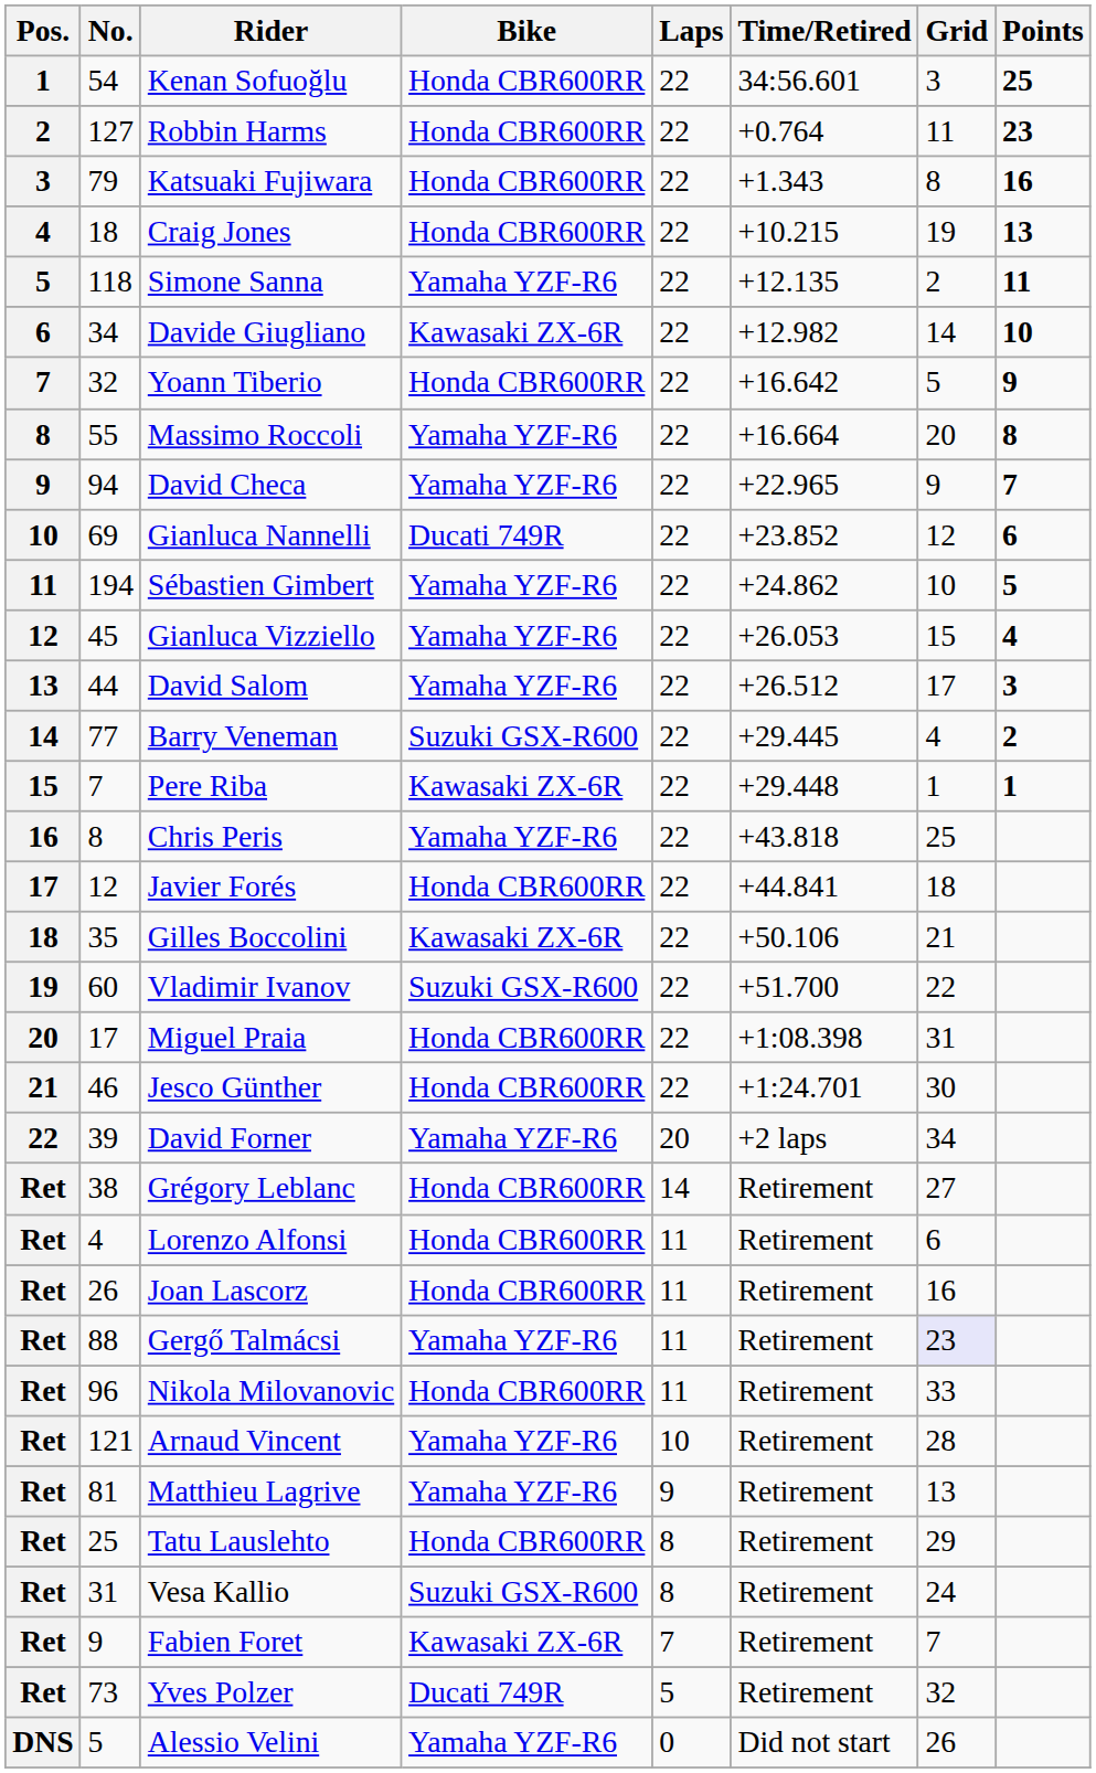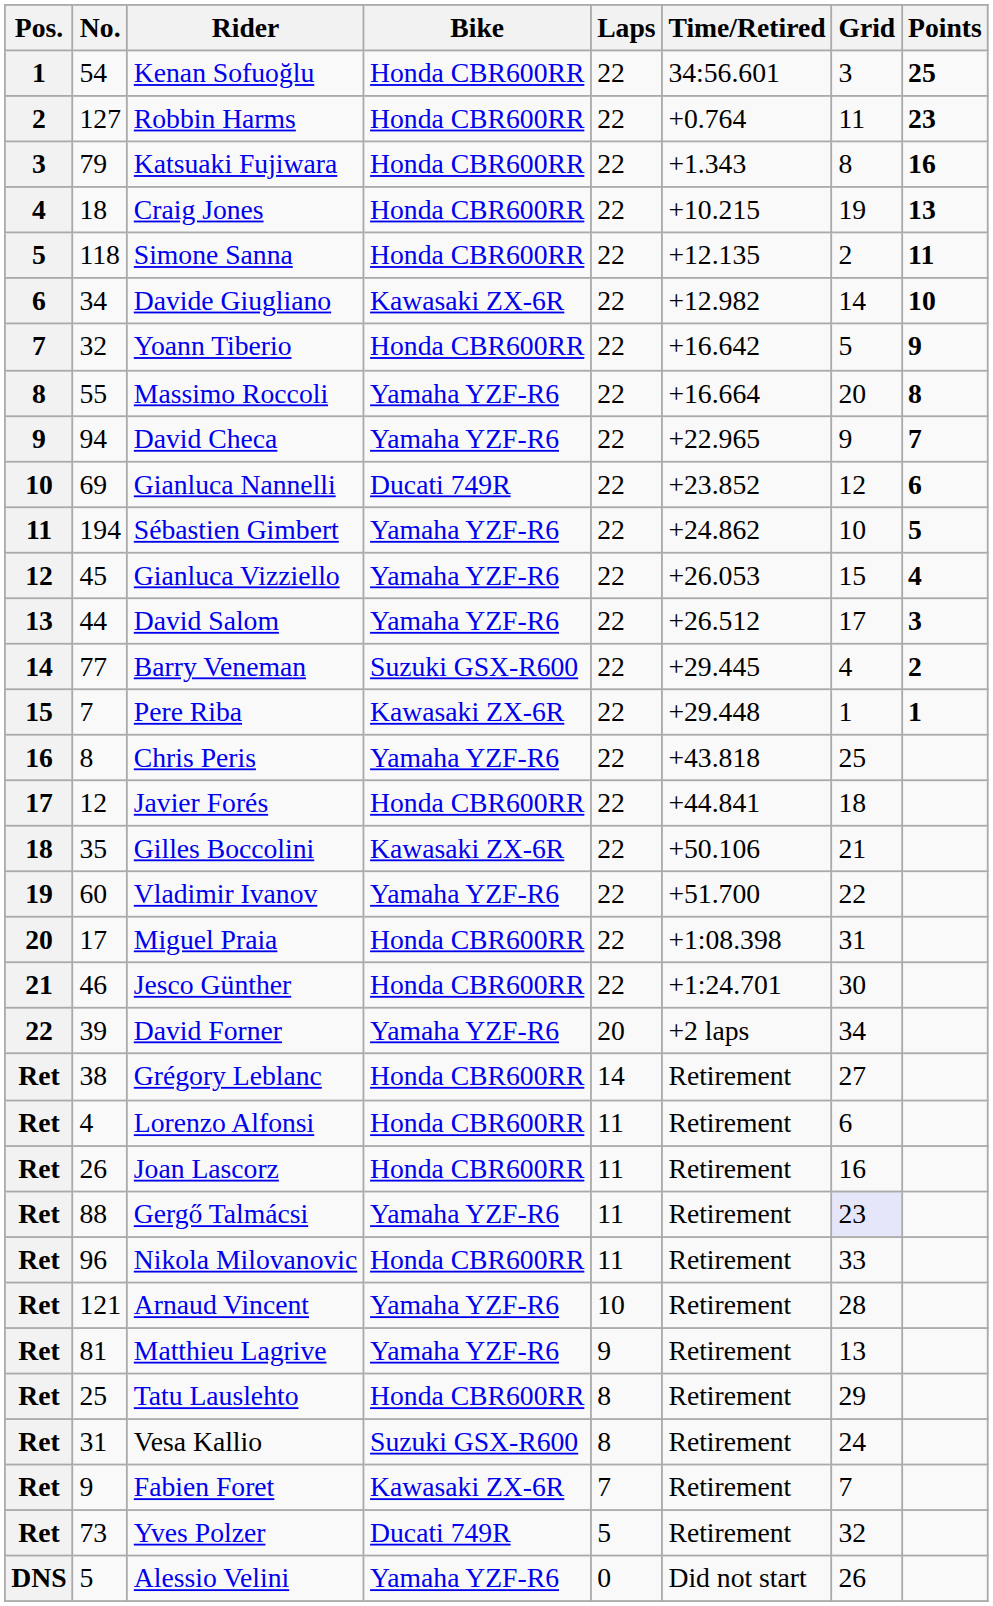 <table class="wikitable" style="font-size: 95%;">
 <tr>
 <th>Pos.</th>
 <th>No.</th>
 <th>Rider</th>
 <th>Bike</th>
 <th>Laps</th>
 <th>Time/Retired</th>
 <th>Grid</th>
 <th>Points</th>
 </tr>
 <tr>
 <th>1</th>
 <td>54</td>
 <td> <a href='#'>Kenan Sofuoğlu</a></td>
 <td><a href='#'>Honda CBR600RR</a></td>
 <td>22</td>
 <td>34:56.601</td>
 <td>3</td>
 <td><strong>25</strong></td>
 </tr>
 <tr>
 <th>2</th>
 <td>127</td>
 <td> <a href='#'>Robbin Harms</a></td>
 <td><a href='#'>Honda CBR600RR</a></td>
 <td>22</td>
 <td>+0.764</td>
 <td>11</td>
 <td><strong>23</strong></td>
 </tr>
 <tr>
 <th>3</th>
 <td>79</td>
 <td> <a href='#'>Katsuaki Fujiwara</a></td>
 <td><a href='#'>Honda CBR600RR</a></td>
 <td>22</td>
 <td>+1.343</td>
 <td>8</td>
 <td><strong>16</strong></td>
 </tr>
 <tr>
 <th>4</th>
 <td>18</td>
 <td> <a href='#'>Craig Jones</a></td>
 <td><a href='#'>Honda CBR600RR</a></td>
 <td>22</td>
 <td>+10.215</td>
 <td>19</td>
 <td><strong>13</strong></td>
 </tr>
 <tr>
 <th>5</th>
 <td>118</td>
 <td> <a href='#'>Simone Sanna</a></td>
-<td><a href='#'>Yamaha YZF-R6</a></td>
+<td><a href='#'>Honda CBR600RR</a></td>
 <td>22</td>
 <td>+12.135</td>
 <td>2</td>
 <td><strong>11</strong></td>
 </tr>
 <tr>
 <th>6</th>
 <td>34</td>
 <td> <a href='#'>Davide Giugliano</a></td>
 <td><a href='#'>Kawasaki ZX-6R</a></td>
 <td>22</td>
 <td>+12.982</td>
 <td>14</td>
 <td><strong>10</strong></td>
 </tr>
 <tr>
 <th>7</th>
 <td>32</td>
 <td> <a href='#'>Yoann Tiberio</a></td>
 <td><a href='#'>Honda CBR600RR</a></td>
 <td>22</td>
 <td>+16.642</td>
 <td>5</td>
 <td><strong>9</strong></td>
 </tr>
 <tr>
 <th>8</th>
 <td>55</td>
 <td> <a href='#'>Massimo Roccoli</a></td>
 <td><a href='#'>Yamaha YZF-R6</a></td>
 <td>22</td>
 <td>+16.664</td>
 <td>20</td>
 <td><strong>8</strong></td>
 </tr>
 <tr>
 <th>9</th>
 <td>94</td>
 <td> <a href='#'>David Checa</a></td>
 <td><a href='#'>Yamaha YZF-R6</a></td>
 <td>22</td>
 <td>+22.965</td>
 <td>9</td>
 <td><strong>7</strong></td>
 </tr>
 <tr>
 <th>10</th>
 <td>69</td>
 <td> <a href='#'>Gianluca Nannelli</a></td>
 <td><a href='#'>Ducati 749R</a></td>
 <td>22</td>
 <td>+23.852</td>
 <td>12</td>
 <td><strong>6</strong></td>
 </tr>
 <tr>
 <th>11</th>
 <td>194</td>
 <td> <a href='#'>Sébastien Gimbert</a></td>
 <td><a href='#'>Yamaha YZF-R6</a></td>
 <td>22</td>
 <td>+24.862</td>
 <td>10</td>
 <td><strong>5</strong></td>
 </tr>
 <tr>
 <th>12</th>
 <td>45</td>
 <td> <a href='#'>Gianluca Vizziello</a></td>
 <td><a href='#'>Yamaha YZF-R6</a></td>
 <td>22</td>
 <td>+26.053</td>
 <td>15</td>
 <td><strong>4</strong></td>
 </tr>
 <tr>
 <th>13</th>
 <td>44</td>
 <td> <a href='#'>David Salom</a></td>
 <td><a href='#'>Yamaha YZF-R6</a></td>
 <td>22</td>
 <td>+26.512</td>
 <td>17</td>
 <td><strong>3</strong></td>
 </tr>
 <tr>
 <th>14</th>
 <td>77</td>
 <td> <a href='#'>Barry Veneman</a></td>
 <td><a href='#'>Suzuki GSX-R600</a></td>
 <td>22</td>
 <td>+29.445</td>
 <td>4</td>
 <td><strong>2</strong></td>
 </tr>
 <tr>
 <th>15</th>
 <td>7</td>
 <td> <a href='#'>Pere Riba</a></td>
 <td><a href='#'>Kawasaki ZX-6R</a></td>
 <td>22</td>
 <td>+29.448</td>
 <td>1</td>
 <td><strong>1</strong></td>
 </tr>
 <tr>
 <th>16</th>
 <td>8</td>
 <td> <a href='#'>Chris Peris</a></td>
 <td><a href='#'>Yamaha YZF-R6</a></td>
 <td>22</td>
 <td>+43.818</td>
 <td>25</td>
 <td></td>
 </tr>
 <tr>
 <th>17</th>
 <td>12</td>
 <td> <a href='#'>Javier Forés</a></td>
 <td><a href='#'>Honda CBR600RR</a></td>
 <td>22</td>
 <td>+44.841</td>
 <td>18</td>
 <td></td>
 </tr>
 <tr>
 <th>18</th>
 <td>35</td>
 <td> <a href='#'>Gilles Boccolini</a></td>
 <td><a href='#'>Kawasaki ZX-6R</a></td>
 <td>22</td>
 <td>+50.106</td>
 <td>21</td>
 <td></td>
 </tr>
 <tr>
 <th>19</th>
 <td>60</td>
 <td> <a href='#'>Vladimir Ivanov</a></td>
-<td><a href='#'>Suzuki GSX-R600</a></td>
+<td><a href='#'>Yamaha YZF-R6</a></td>
 <td>22</td>
 <td>+51.700</td>
 <td>22</td>
 <td></td>
 </tr>
 <tr>
 <th>20</th>
 <td>17</td>
 <td> <a href='#'>Miguel Praia</a></td>
 <td><a href='#'>Honda CBR600RR</a></td>
 <td>22</td>
 <td>+1:08.398</td>
 <td>31</td>
 <td></td>
 </tr>
 <tr>
 <th>21</th>
 <td>46</td>
 <td> <a href='#'>Jesco Günther</a></td>
 <td><a href='#'>Honda CBR600RR</a></td>
 <td>22</td>
 <td>+1:24.701</td>
 <td>30</td>
 <td></td>
 </tr>
 <tr>
 <th>22</th>
 <td>39</td>
 <td> <a href='#'>David Forner</a></td>
 <td><a href='#'>Yamaha YZF-R6</a></td>
 <td>20</td>
 <td>+2 laps</td>
 <td>34</td>
 <td></td>
 </tr>
 <tr>
 <th>Ret</th>
 <td>38</td>
 <td> <a href='#'>Grégory Leblanc</a></td>
 <td><a href='#'>Honda CBR600RR</a></td>
 <td>14</td>
 <td>Retirement</td>
 <td>27</td>
 <td></td>
 </tr>
 <tr>
 <th>Ret</th>
 <td>4</td>
 <td> <a href='#'>Lorenzo Alfonsi</a></td>
 <td><a href='#'>Honda CBR600RR</a></td>
 <td>11</td>
 <td>Retirement</td>
 <td>6</td>
 <td></td>
 </tr>
 <tr>
 <th>Ret</th>
 <td>26</td>
 <td> <a href='#'>Joan Lascorz</a></td>
 <td><a href='#'>Honda CBR600RR</a></td>
 <td>11</td>
 <td>Retirement</td>
 <td>16</td>
 <td></td>
 </tr>
 <tr>
 <th>Ret</th>
 <td>88</td>
 <td> <a href='#'>Gergő Talmácsi</a></td>
 <td><a href='#'>Yamaha YZF-R6</a></td>
 <td>11</td>
 <td>Retirement</td>
 <td style="background: lavender;">23</td>
 <td></td>
 </tr>
 <tr>
 <th>Ret</th>
 <td>96</td>
 <td> <a href='#'>Nikola Milovanovic</a></td>
 <td><a href='#'>Honda CBR600RR</a></td>
 <td>11</td>
 <td>Retirement</td>
 <td>33</td>
 <td></td>
 </tr>
 <tr>
 <th>Ret</th>
 <td>121</td>
 <td> <a href='#'>Arnaud Vincent</a></td>
 <td><a href='#'>Yamaha YZF-R6</a></td>
 <td>10</td>
 <td>Retirement</td>
 <td>28</td>
 <td></td>
 </tr>
 <tr>
 <th>Ret</th>
 <td>81</td>
 <td> <a href='#'>Matthieu Lagrive</a></td>
 <td><a href='#'>Yamaha YZF-R6</a></td>
 <td>9</td>
 <td>Retirement</td>
 <td>13</td>
 <td></td>
 </tr>
 <tr>
 <th>Ret</th>
 <td>25</td>
 <td> <a href='#'>Tatu Lauslehto</a></td>
 <td><a href='#'>Honda CBR600RR</a></td>
 <td>8</td>
 <td>Retirement</td>
 <td>29</td>
 <td></td>
 </tr>
 <tr>
 <th>Ret</th>
 <td>31</td>
 <td> Vesa Kallio</td>
 <td><a href='#'>Suzuki GSX-R600</a></td>
 <td>8</td>
 <td>Retirement</td>
 <td>24</td>
 <td></td>
 </tr>
 <tr>
 <th>Ret</th>
 <td>9</td>
 <td> <a href='#'>Fabien Foret</a></td>
 <td><a href='#'>Kawasaki ZX-6R</a></td>
 <td>7</td>
 <td>Retirement</td>
 <td>7</td>
 <td></td>
 </tr>
 <tr>
 <th>Ret</th>
 <td>73</td>
 <td> <a href='#'>Yves Polzer</a></td>
 <td><a href='#'>Ducati 749R</a></td>
 <td>5</td>
 <td>Retirement</td>
 <td>32</td>
 <td></td>
 </tr>
 <tr>
 <th>DNS</th>
 <td>5</td>
 <td> <a href='#'>Alessio Velini</a></td>
 <td><a href='#'>Yamaha YZF-R6</a></td>
 <td>0</td>
 <td>Did not start</td>
 <td>26</td>
 <td></td>
 </tr>
 </table>
